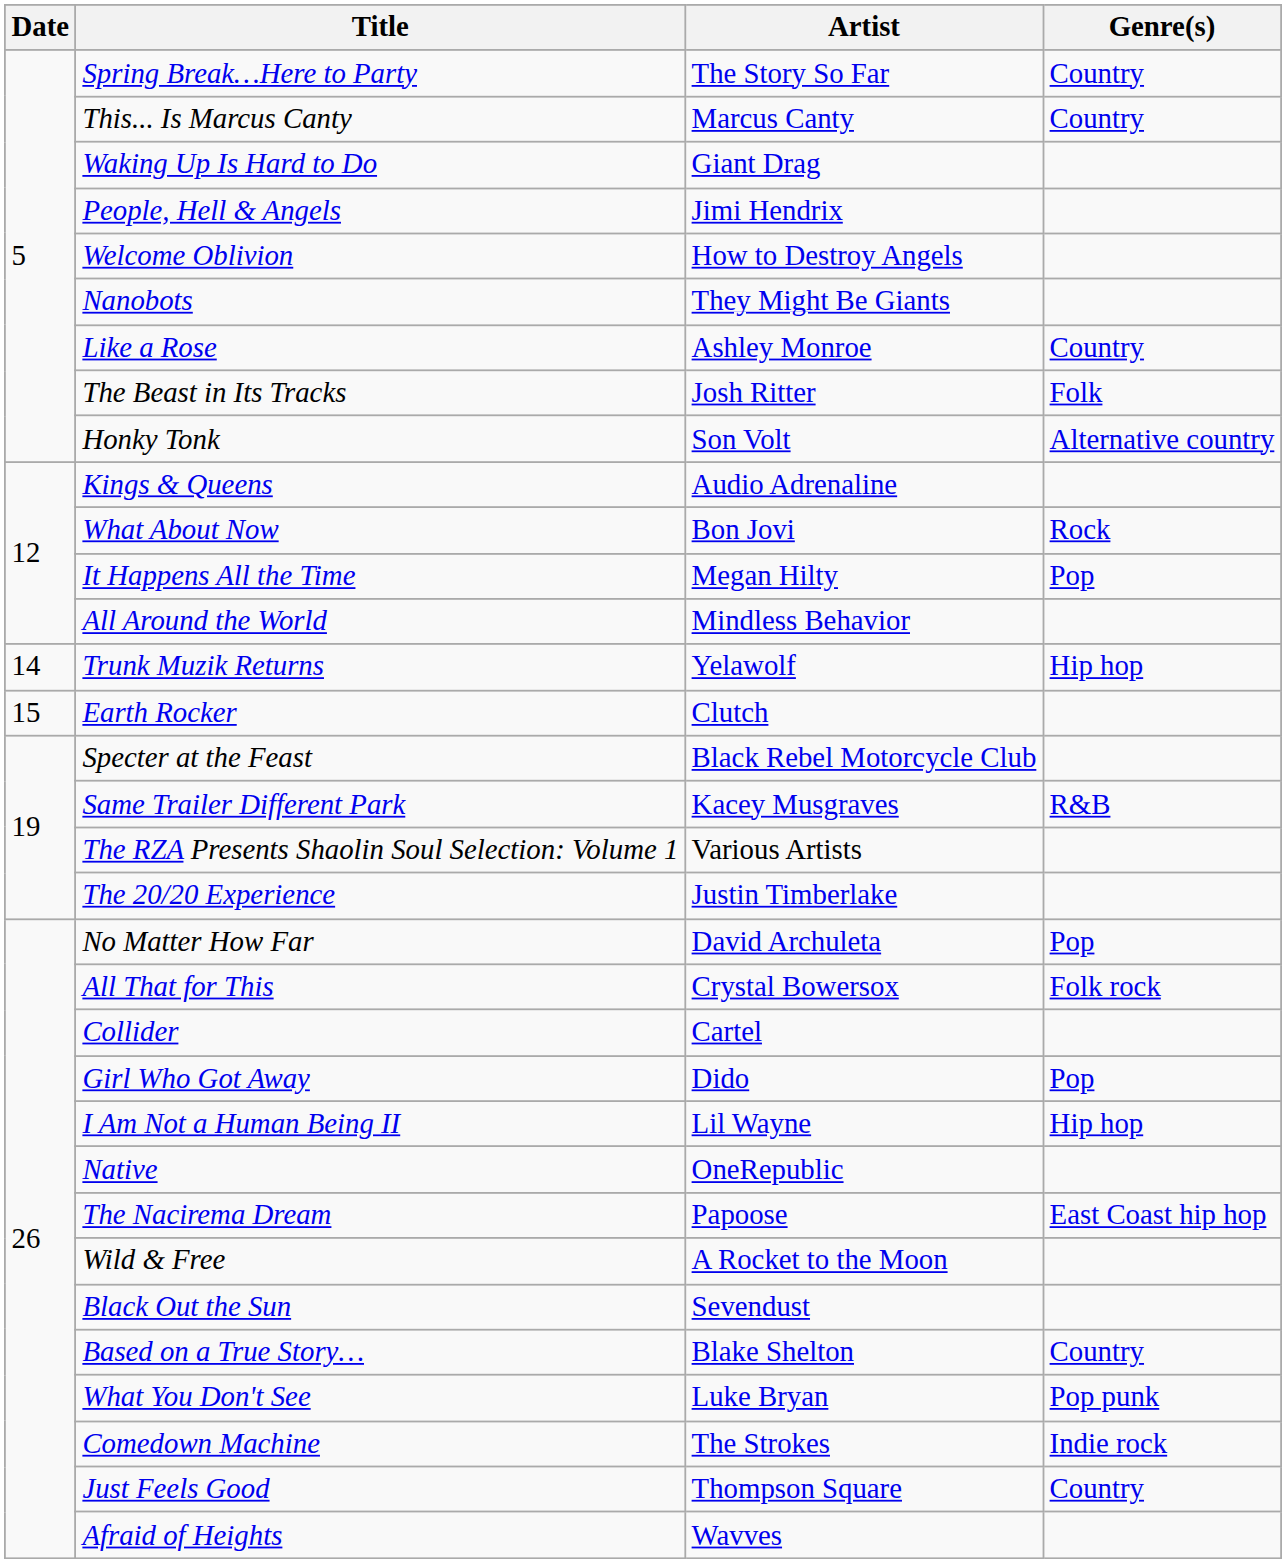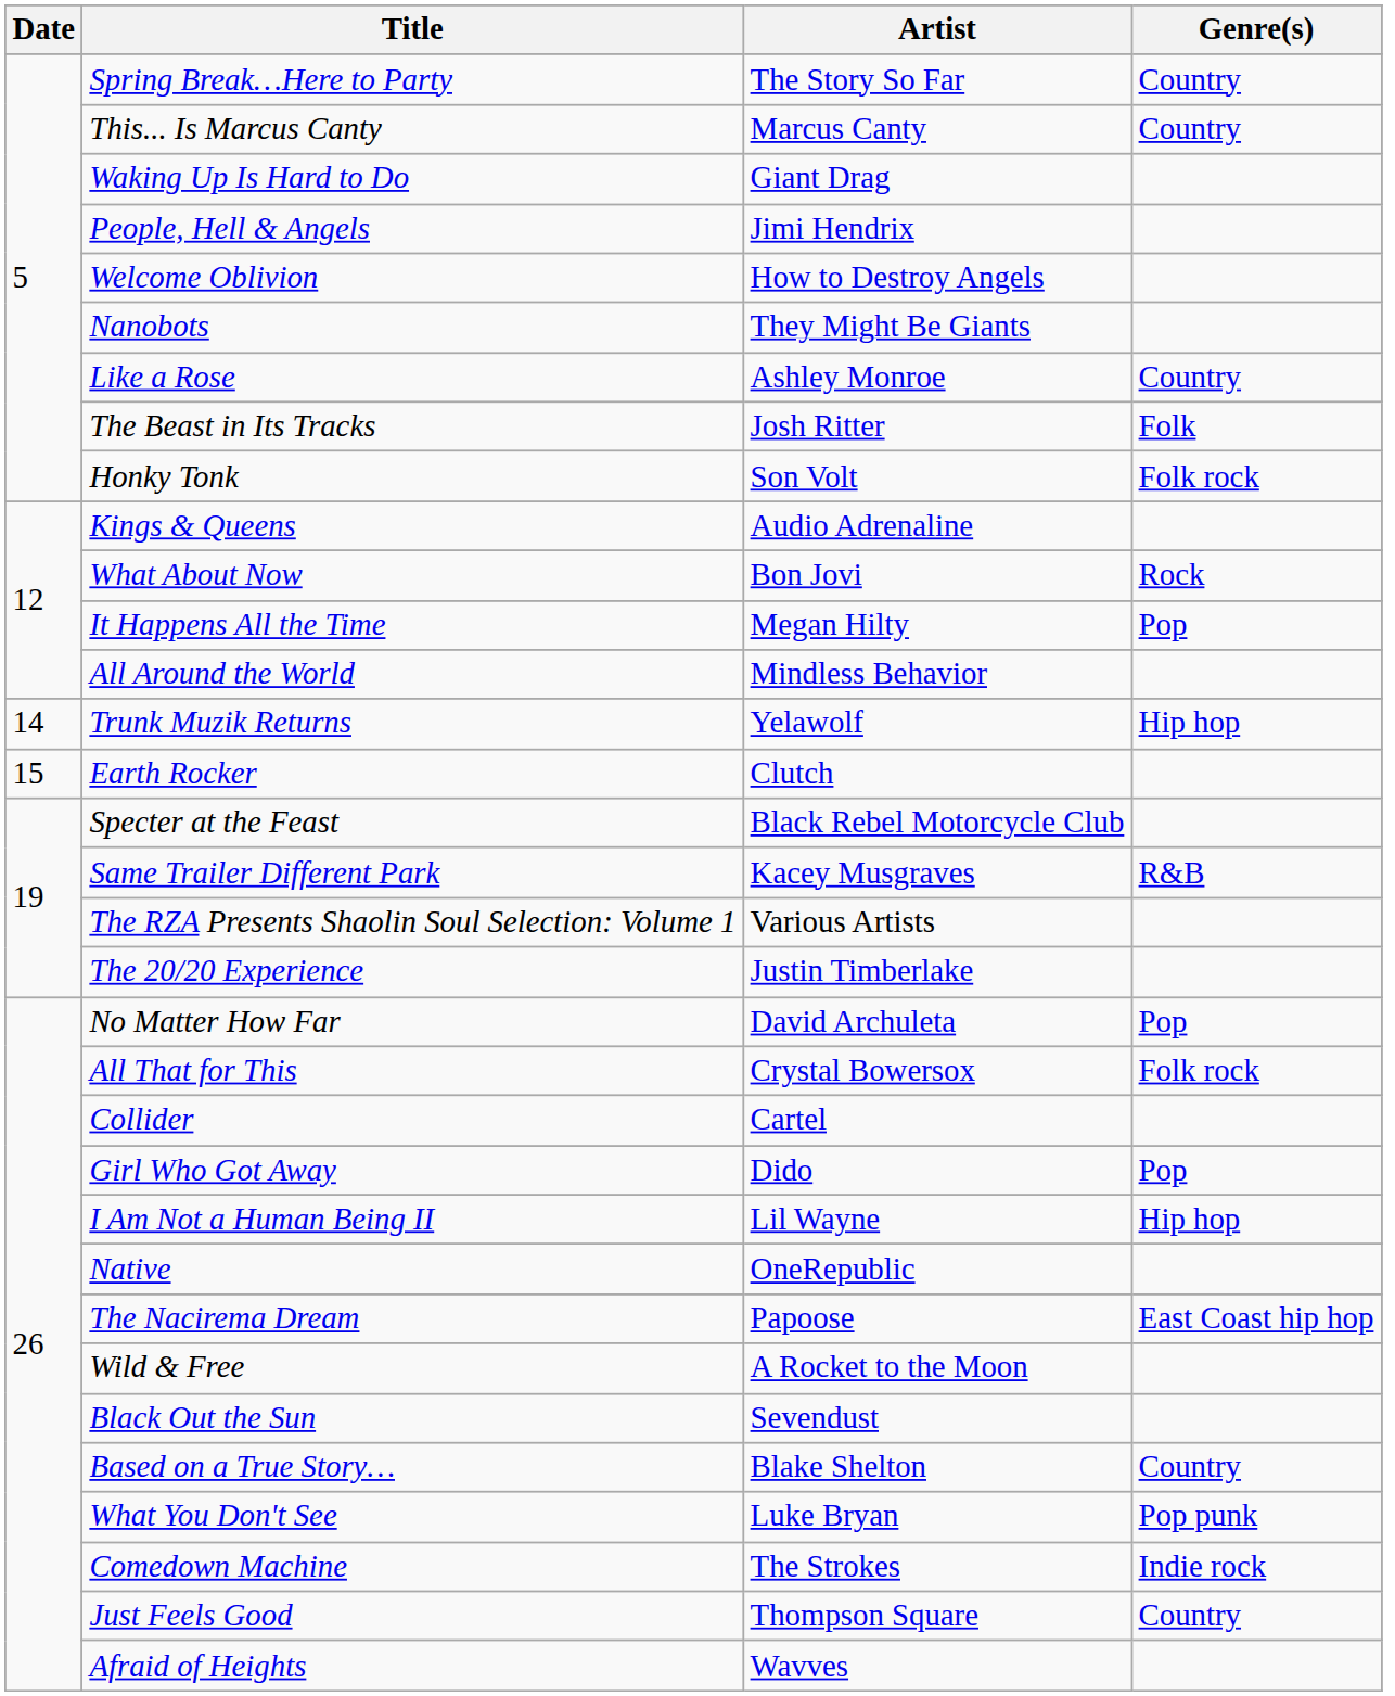 <table class="wikitable" style="text-align: left;">
 <tr>
 <th>Date</th>
 <th>Title</th>
 <th>Artist</th>
 <th>Genre(s)</th>
 </tr>
 <tr>
 <td rowspan="9">5</td>
 <td><em><a href='#'>Spring Break…Here to Party</a></em></td>
 <td><a href='#'>The Story So Far</a></td>
 <td><a href='#'>Country</a></td>
 </tr>
 <tr>
 <td><em>This... Is Marcus Canty</em></td>
 <td><a href='#'>Marcus Canty</a></td>
 <td><a href='#'>Country</a></td>
 </tr>
 <tr>
 <td><em><a href='#'>Waking Up Is Hard to Do</a></em></td>
 <td><a href='#'>Giant Drag</a></td>
 <td></td>
 </tr>
 <tr>
 <td><em><a href='#'>People, Hell & Angels</a></em></td>
 <td><a href='#'>Jimi Hendrix</a></td>
 <td></td>
 </tr>
 <tr>
 <td><em><a href='#'>Welcome Oblivion</a></em></td>
 <td><a href='#'>How to Destroy Angels</a></td>
 <td></td>
 </tr>
 <tr>
 <td><em><a href='#'>Nanobots</a></em></td>
 <td><a href='#'>They Might Be Giants</a></td>
 <td></td>
 </tr>
 <tr>
 <td><em><a href='#'>Like a Rose</a></em></td>
 <td><a href='#'>Ashley Monroe</a></td>
 <td><a href='#'>Country</a></td>
 </tr>
 <tr>
 <td><em>The Beast in Its Tracks</em></td>
 <td><a href='#'>Josh Ritter</a></td>
 <td><a href='#'>Folk</a></td>
 </tr>
 <tr>
 <td><em>Honky Tonk</em></td>
 <td><a href='#'>Son Volt</a></td>
-<td><a href='#'>Alternative country</a></td>
+<td><a href='#'>Folk rock</a></td>
 </tr>
 <tr>
 <td rowspan="4">12</td>
 <td><em><a href='#'>Kings & Queens</a></em></td>
 <td><a href='#'>Audio Adrenaline</a></td>
 <td></td>
 </tr>
 <tr>
 <td><em><a href='#'>What About Now</a></em></td>
 <td><a href='#'>Bon Jovi</a></td>
 <td><a href='#'>Rock</a></td>
 </tr>
 <tr>
 <td><em><a href='#'>It Happens All the Time</a></em></td>
 <td><a href='#'>Megan Hilty</a></td>
 <td><a href='#'>Pop</a></td>
 </tr>
 <tr>
 <td><em><a href='#'>All Around the World</a></em></td>
 <td><a href='#'>Mindless Behavior</a></td>
 <td></td>
 </tr>
 <tr>
 <td>14</td>
 <td><em><a href='#'>Trunk Muzik Returns</a></em></td>
 <td><a href='#'>Yelawolf</a></td>
 <td><a href='#'>Hip hop</a></td>
 </tr>
 <tr>
 <td>15</td>
 <td><em><a href='#'>Earth Rocker</a></em></td>
 <td><a href='#'>Clutch</a></td>
 <td></td>
 </tr>
 <tr>
 <td rowspan="4">19</td>
 <td><em>Specter at the Feast</em></td>
 <td><a href='#'>Black Rebel Motorcycle Club</a></td>
 <td></td>
 </tr>
 <tr>
 <td><em><a href='#'>Same Trailer Different Park</a></em></td>
 <td><a href='#'>Kacey Musgraves</a></td>
 <td><a href='#'>R&B</a></td>
 </tr>
 <tr>
 <td><em><a href='#'>The RZA</a> Presents Shaolin Soul Selection: Volume 1</em></td>
 <td>Various Artists</td>
 <td></td>
 </tr>
 <tr>
 <td><em><a href='#'>The 20/20 Experience</a></em></td>
 <td><a href='#'>Justin Timberlake</a></td>
 <td></td>
 </tr>
 <tr>
 <td rowspan="14">26</td>
 <td><em>No Matter How Far</em></td>
 <td><a href='#'>David Archuleta</a></td>
 <td><a href='#'>Pop</a></td>
 </tr>
 <tr>
 <td><em><a href='#'>All That for This</a></em></td>
 <td><a href='#'>Crystal Bowersox</a></td>
 <td><a href='#'>Folk rock</a></td>
 </tr>
 <tr>
 <td><em><a href='#'>Collider</a></em></td>
 <td><a href='#'>Cartel</a></td>
 <td></td>
 </tr>
 <tr>
 <td><em><a href='#'>Girl Who Got Away</a></em></td>
 <td><a href='#'>Dido</a></td>
 <td><a href='#'>Pop</a></td>
 </tr>
 <tr>
 <td><em><a href='#'>I Am Not a Human Being II</a></em></td>
 <td><a href='#'>Lil Wayne</a></td>
 <td><a href='#'>Hip hop</a></td>
 </tr>
 <tr>
 <td><em><a href='#'>Native</a></em></td>
 <td><a href='#'>OneRepublic</a></td>
 <td></td>
 </tr>
 <tr>
 <td><em><a href='#'>The Nacirema Dream</a></em></td>
 <td><a href='#'>Papoose</a></td>
 <td><a href='#'>East Coast hip hop</a></td>
 </tr>
 <tr>
 <td><em>Wild & Free</em></td>
 <td><a href='#'>A Rocket to the Moon</a></td>
 <td></td>
 </tr>
 <tr>
 <td><em><a href='#'>Black Out the Sun</a></em></td>
 <td><a href='#'>Sevendust</a></td>
 <td></td>
 </tr>
 <tr>
 <td><em><a href='#'>Based on a True Story…</a></em></td>
 <td><a href='#'>Blake Shelton</a></td>
 <td><a href='#'>Country</a></td>
 </tr>
 <tr>
 <td><em><a href='#'>What You Don't See</a></em></td>
 <td><a href='#'>Luke Bryan</a></td>
 <td><a href='#'>Pop punk</a></td>
 </tr>
 <tr>
 <td><em><a href='#'>Comedown Machine</a></em></td>
 <td><a href='#'>The Strokes</a></td>
 <td><a href='#'>Indie rock</a></td>
 </tr>
 <tr>
 <td><em><a href='#'>Just Feels Good</a></em></td>
 <td><a href='#'>Thompson Square</a></td>
 <td><a href='#'>Country</a></td>
 </tr>
 <tr>
 <td><em><a href='#'>Afraid of Heights</a></em></td>
 <td><a href='#'>Wavves</a></td>
 <td></td>
 </tr>
 </table>
